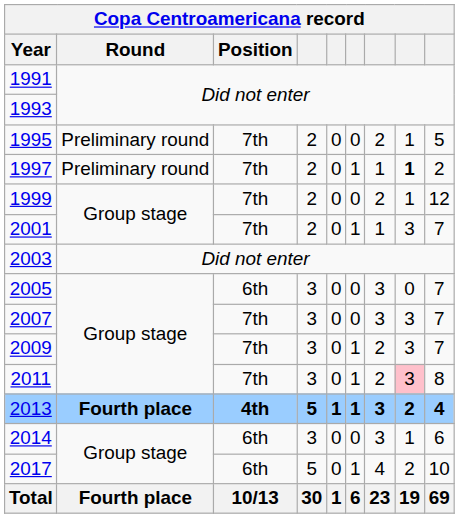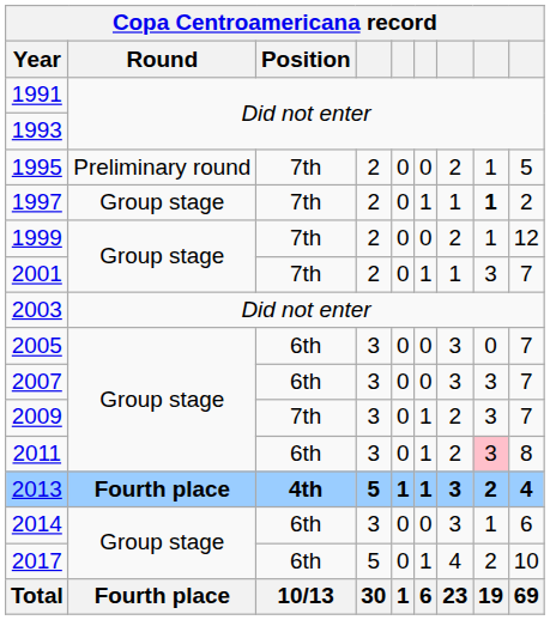 <table class="wikitable" style="text-align: center;">
 <tr>
 <th colspan=9><a href='#'>Copa Centroamericana</a> record</th>
 </tr>
 <tr>
 <th>Year</th>
 <th>Round</th>
 <th>Position</th>
 <th></th>
 <th></th>
 <th></th>
 <th></th>
 <th></th>
 <th></th>
 </tr>
 <tr>
 <td> <a href='#'>1991</a></td>
 <td colspan=8 rowspan=2><em>Did not enter</em></td>
 </tr>
 <tr>
 <td> <a href='#'>1993</a></td>
 </tr>
 <tr>
 <td> <a href='#'>1995</a></td>
 <td>Preliminary round</td>
 <td>7th</td>
 <td>2</td>
 <td>0</td>
 <td>0</td>
 <td>2</td>
 <td>1</td>
 <td>5</td>
 </tr>
 <tr>
 <td> <a href='#'>1997</a></td>
-<td>Preliminary round</td>
+<td>Group stage</td>
 <td>7th</td>
 <td>2</td>
 <td>0</td>
 <td>1</td>
 <td>1</td>
 <td><strong>1</strong></td>
 <td>2</td>
 </tr>
 <tr>
 <td> <a href='#'>1999</a></td>
 <td rowspan=2>Group stage</td>
 <td>7th</td>
 <td>2</td>
 <td>0</td>
 <td>0</td>
 <td>2</td>
 <td>1</td>
 <td>12</td>
 </tr>
 <tr>
 <td> <a href='#'>2001</a></td>
 <td>7th</td>
 <td>2</td>
 <td>0</td>
 <td>1</td>
 <td>1</td>
 <td>3</td>
 <td>7</td>
 </tr>
 <tr>
 <td> <a href='#'>2003</a></td>
 <td colspan=8><em>Did not enter</em></td>
 </tr>
 <tr>
 <td> <a href='#'>2005</a></td>
 <td rowspan=4>Group stage</td>
 <td>6th</td>
 <td>3</td>
 <td>0</td>
 <td>0</td>
 <td>3</td>
 <td>0</td>
 <td>7</td>
 </tr>
 <tr>
 <td> <a href='#'>2007</a></td>
-<td>7th</td>
+<td>6th</td>
 <td>3</td>
 <td>0</td>
 <td>0</td>
 <td>3</td>
 <td>3</td>
 <td>7</td>
 </tr>
 <tr>
 <td> <a href='#'>2009</a></td>
 <td>7th</td>
 <td>3</td>
 <td>0</td>
 <td>1</td>
 <td>2</td>
 <td>3</td>
 <td>7</td>
 </tr>
 <tr>
 <td> <a href='#'>2011</a></td>
-<td>7th</td>
+<td>6th</td>
 <td>3</td>
 <td>0</td>
 <td>1</td>
 <td>2</td>
 <td style="background: pink;">3</td>
 <td>8</td>
 </tr>
 <tr style="background:#9acdff;">
 <td> <a href='#'>2013</a></td>
 <td><strong>Fourth place</strong></td>
 <td><strong>4th</strong></td>
 <td><strong>5</strong></td>
 <td><strong>1</strong></td>
 <td><strong>1</strong></td>
 <td><strong>3</strong></td>
 <td><strong>2</strong></td>
 <td><strong>4</strong></td>
 </tr>
 <tr>
 <td> <a href='#'>2014</a></td>
 <td rowspan=2>Group stage</td>
 <td>6th</td>
 <td>3</td>
 <td>0</td>
 <td>0</td>
 <td>3</td>
 <td>1</td>
 <td>6</td>
 </tr>
 <tr>
 <td> <a href='#'>2017</a></td>
 <td>6th</td>
 <td>5</td>
 <td>0</td>
 <td>1</td>
 <td>4</td>
 <td>2</td>
 <td>10</td>
 </tr>
 <tr>
 <th>Total</th>
 <th>Fourth place</th>
 <th>10/13</th>
 <th>30</th>
 <th>1</th>
 <th>6</th>
 <th>23</th>
 <th>19</th>
 <th>69</th>
 </tr>
 </table>
